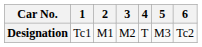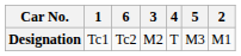 <table class="wikitable">
 <tr>
 <th>Car No.</th>
 <th>1</th>
-<th>2</th>
+<th>6</th>
 <th>3</th>
 <th>4</th>
 <th>5</th>
-<th>6</th>
+<th>2</th>
 </tr>
 <tr>
 <th>Designation</th>
 <td>Tc1</td>
-<td>M1</td>
+<td>Tc2</td>
 <td>M2</td>
 <td>T</td>
 <td>M3</td>
-<td>Tc2</td>
+<td>M1</td>
 </tr>
 </table>
